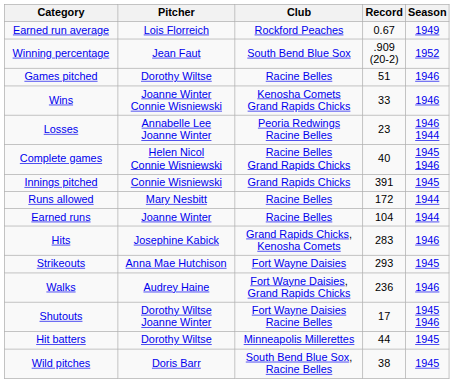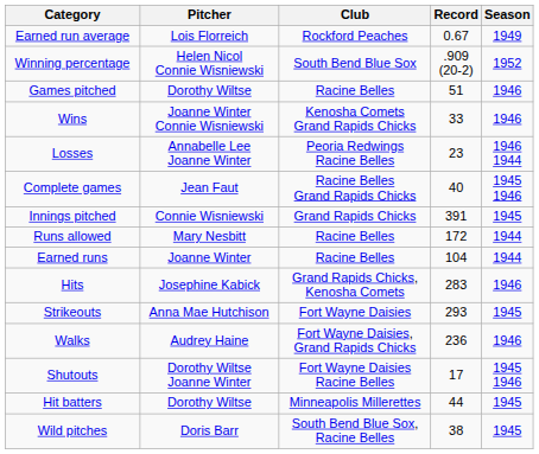 <table class="wikitable">
 <tr>
 <th>Category</th>
 <th>Pitcher</th>
 <th>Club</th>
 <th>Record</th>
 <th>Season</th>
 </tr>
 <tr align=center>
 <td>  <a href='#'>Earned run average</a>  </td>
 <td><a href='#'>Lois Florreich</a></td>
 <td><a href='#'>Rockford Peaches</a></td>
 <td>0.67</td>
 <td><a href='#'>1949</a></td>
 </tr>
 <tr align=center>
 <td><a href='#'>Winning percentage</a></td>
-<td><a href='#'>Jean Faut</a></td>
+<td><a href='#'>Helen Nicol</a><br><a href='#'>Connie Wisniewski</a></td>
 <td><a href='#'>South Bend Blue Sox</a></td>
 <td>.909<br>(20-2)</td>
 <td><a href='#'>1952</a></td>
 </tr>
 <tr align=center>
 <td><a href='#'>Games pitched</a></td>
 <td><a href='#'>Dorothy Wiltse</a></td>
 <td><a href='#'>Racine Belles</a></td>
 <td>51</td>
 <td><a href='#'>1946</a></td>
 </tr>
 <tr align=center>
 <td><a href='#'>Wins</a></td>
 <td><a href='#'>Joanne Winter</a><br><a href='#'>Connie Wisniewski</a></td>
 <td><a href='#'>Kenosha Comets</a><br><a href='#'>Grand Rapids Chicks</a></td>
 <td>33</td>
 <td><a href='#'>1946</a></td>
 </tr>
 <tr align=center>
 <td><a href='#'>Losses</a></td>
 <td><a href='#'>Annabelle Lee</a><br><a href='#'>Joanne Winter</a></td>
 <td><a href='#'>Peoria Redwings</a><br><a href='#'>Racine Belles</a></td>
 <td>23</td>
 <td><a href='#'>1946</a><br><a href='#'>1944</a></td>
 </tr>
 <tr align=center>
 <td><a href='#'>Complete games</a></td>
-<td><a href='#'>Helen Nicol</a><br><a href='#'>Connie Wisniewski</a></td>
+<td><a href='#'>Jean Faut</a></td>
 <td><a href='#'>Racine Belles</a><br><a href='#'>Grand Rapids Chicks</a></td>
 <td>40</td>
 <td><a href='#'>1945</a><br><a href='#'>1946</a></td>
 </tr>
 <tr align=center>
 <td><a href='#'>Innings pitched</a></td>
 <td><a href='#'>Connie Wisniewski</a></td>
 <td><a href='#'>Grand Rapids Chicks</a></td>
 <td>391</td>
 <td><a href='#'>1945</a></td>
 </tr>
 <tr align=center>
 <td><a href='#'>Runs allowed</a></td>
 <td><a href='#'>Mary Nesbitt</a></td>
 <td><a href='#'>Racine Belles</a></td>
 <td>172</td>
 <td><a href='#'>1944</a></td>
 </tr>
 <tr align=center>
 <td><a href='#'>Earned runs</a></td>
 <td><a href='#'>Joanne Winter</a></td>
 <td><a href='#'>Racine Belles</a></td>
 <td>104</td>
 <td><a href='#'>1944</a></td>
 </tr>
 <tr align=center>
 <td><a href='#'>Hits</a></td>
 <td><a href='#'>Josephine Kabick</a></td>
 <td><a href='#'>Grand Rapids Chicks</a>,<br><a href='#'>Kenosha Comets</a></td>
 <td>283</td>
 <td><a href='#'>1946</a></td>
 </tr>
 <tr align=center>
 <td><a href='#'>Strikeouts</a></td>
 <td>  <a href='#'>Anna Mae Hutchison</a>  </td>
 <td><a href='#'>Fort Wayne Daisies</a></td>
 <td>293</td>
 <td><a href='#'>1945</a></td>
 </tr>
 <tr align=center>
 <td><a href='#'>Walks</a></td>
 <td><a href='#'>Audrey Haine</a></td>
 <td><a href='#'>Fort Wayne Daisies</a>,<br><a href='#'>Grand Rapids Chicks</a></td>
 <td>236</td>
 <td><a href='#'>1946</a></td>
 </tr>
 <tr align=center>
 <td><a href='#'>Shutouts</a></td>
 <td><a href='#'>Dorothy Wiltse</a><br><a href='#'>Joanne Winter</a></td>
 <td><a href='#'>Fort Wayne Daisies</a><br><a href='#'>Racine Belles</a></td>
 <td>17</td>
 <td><a href='#'>1945</a><br><a href='#'>1946</a></td>
 </tr>
 <tr align=center>
 <td><a href='#'>Hit batters</a></td>
 <td><a href='#'>Dorothy Wiltse</a></td>
 <td>  <a href='#'>Minneapolis Millerettes</a>  </td>
 <td>44</td>
 <td><a href='#'>1945</a></td>
 </tr>
 <tr align=center>
 <td><a href='#'>Wild pitches</a></td>
 <td><a href='#'>Doris Barr</a></td>
 <td><a href='#'>South Bend Blue Sox</a>,<br><a href='#'>Racine Belles</a></td>
 <td>38</td>
 <td><a href='#'>1945</a></td>
 </tr>
 </table>
